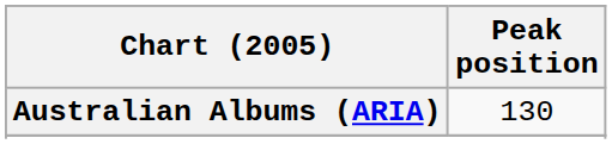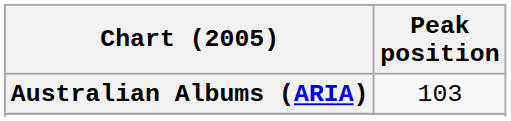 <table class="wikitable sortable plainrowheaders" style="text-align:center">
 <tr>
 <th scope="col">Chart (2005)</th>
 <th scope="col">Peak<br>position</th>
 </tr>
 <tr>
 <th scope="row">Australian Albums (<a href='#'>ARIA</a>)</th>
-<td>130</td>
+<td>103</td>
 </tr>
 <tr>
 </tr>
 <tr>
 </tr>
 <tr>
 </tr>
 <tr>
 </tr>
 <tr>
 </tr>
 <tr>
 </tr>
 <tr>
 </tr>
 <tr>
 </tr>
 <tr>
 </tr>
 </table>
